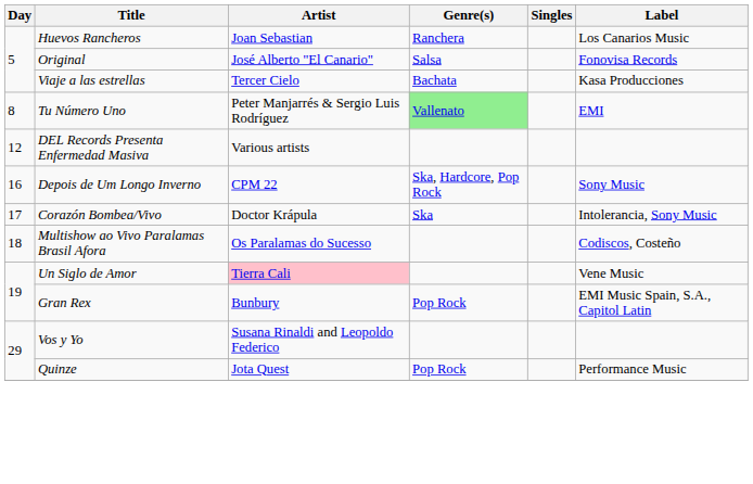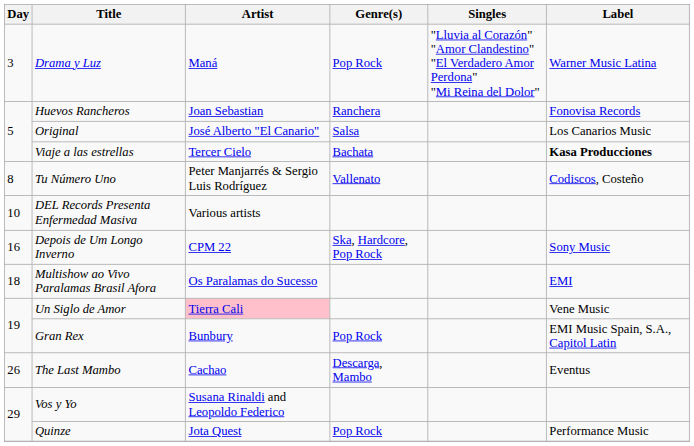 <table class="wikitable sortable" style="text-align: left;">
 <tr>
 <th>Day</th>
 <th>Title</th>
 <th>Artist</th>
 <th>Genre(s)</th>
 <th>Singles</th>
 <th>Label</th>
 </tr>
 <tr>
+<td>3</td>
+<td><em><a href='#'>Drama y Luz</a></em></td>
+<td><a href='#'>Maná</a></td>
+<td><a href='#'>Pop Rock</a></td>
+<td>"<a href='#'>Lluvia al Corazón</a>"<br>"<a href='#'>Amor Clandestino</a>"<br>"<a href='#'>El Verdadero Amor Perdona</a>"<br>"<a href='#'>Mi Reina del Dolor</a>"</td>
+<td><a href='#'>Warner Music Latina</a></td>
+</tr>
+<tr>
 <td rowspan="3">5</td>
 <td><em>Huevos Rancheros</em></td>
 <td><a href='#'>Joan Sebastian</a></td>
 <td><a href='#'>Ranchera</a></td>
 <td></td>
-<td>Los Canarios Music</td>
+<td><a href='#'>Fonovisa Records</a></td>
 </tr>
 <tr>
 <td><em>Original</em></td>
 <td><a href='#'>José Alberto "El Canario"</a></td>
 <td><a href='#'>Salsa</a></td>
 <td></td>
-<td><a href='#'>Fonovisa Records</a></td>
+<td>Los Canarios Music</td>
 </tr>
 <tr>
 <td><em>Viaje a las estrellas</em></td>
 <td><a href='#'>Tercer Cielo</a></td>
 <td><a href='#'>Bachata</a></td>
 <td></td>
-<td>Kasa Producciones</td>
+<td><strong>Kasa Producciones</strong></td>
 </tr>
 <tr>
 <td>8</td>
 <td><em>Tu Número Uno</em></td>
 <td>Peter Manjarrés & Sergio Luis Rodríguez</td>
-<td style="background: lightgreen;"><a href='#'>Vallenato</a></td>
+<td><a href='#'>Vallenato</a></td>
 <td></td>
-<td><a href='#'>EMI</a></td>
+<td><a href='#'>Codiscos</a>, Costeño</td>
 </tr>
 <tr>
-<td>12</td>
+<td>10</td>
 <td><em>DEL Records Presenta Enfermedad Masiva</em></td>
 <td>Various artists</td>
 <td></td>
 <td></td>
 <td></td>
 </tr>
 <tr>
 <td>16</td>
 <td><em>Depois de Um Longo Inverno</em></td>
 <td><a href='#'>CPM 22</a></td>
 <td><a href='#'>Ska</a>, <a href='#'>Hardcore</a>, <a href='#'>Pop Rock</a></td>
 <td></td>
 <td><a href='#'>Sony Music</a></td>
 </tr>
 <tr>
-<td>17</td>
-<td><em>Corazón Bombea/Vivo</em></td>
-<td>Doctor Krápula</td>
-<td><a href='#'>Ska</a></td>
-<td></td>
-<td>Intolerancia, <a href='#'>Sony Music</a></td>
-</tr>
-<tr>
 <td>18</td>
 <td><em>Multishow ao Vivo Paralamas Brasil Afora</em></td>
 <td><a href='#'>Os Paralamas do Sucesso</a></td>
 <td></td>
 <td></td>
-<td><a href='#'>Codiscos</a>, Costeño</td>
+<td><a href='#'>EMI</a></td>
 </tr>
 <tr>
 <td rowspan="2">19</td>
 <td><em>Un Siglo de Amor</em></td>
 <td style="background: pink;"><a href='#'>Tierra Cali</a></td>
 <td></td>
 <td></td>
 <td>Vene Music</td>
 </tr>
 <tr>
 <td><em>Gran Rex</em></td>
 <td><a href='#'>Bunbury</a></td>
 <td><a href='#'>Pop Rock</a></td>
 <td></td>
 <td>EMI Music Spain, S.A., <a href='#'>Capitol Latin</a></td>
+</tr>
+<tr>
+<td>26</td>
+<td><em>The Last Mambo</em></td>
+<td><a href='#'>Cachao</a></td>
+<td><a href='#'>Descarga</a>, <a href='#'>Mambo</a></td>
+<td></td>
+<td>Eventus</td>
 </tr>
 <tr>
 <td rowspan="2">29</td>
 <td><em>Vos y Yo</em></td>
 <td><a href='#'>Susana Rinaldi</a> and <a href='#'>Leopoldo Federico</a></td>
 <td></td>
 <td></td>
 <td></td>
 </tr>
 <tr>
 <td><em>Quinze</em></td>
 <td><a href='#'>Jota Quest</a></td>
 <td><a href='#'>Pop Rock</a></td>
 <td></td>
 <td>Performance Music</td>
 </tr>
 <tr>
 </tr>
 </table>
